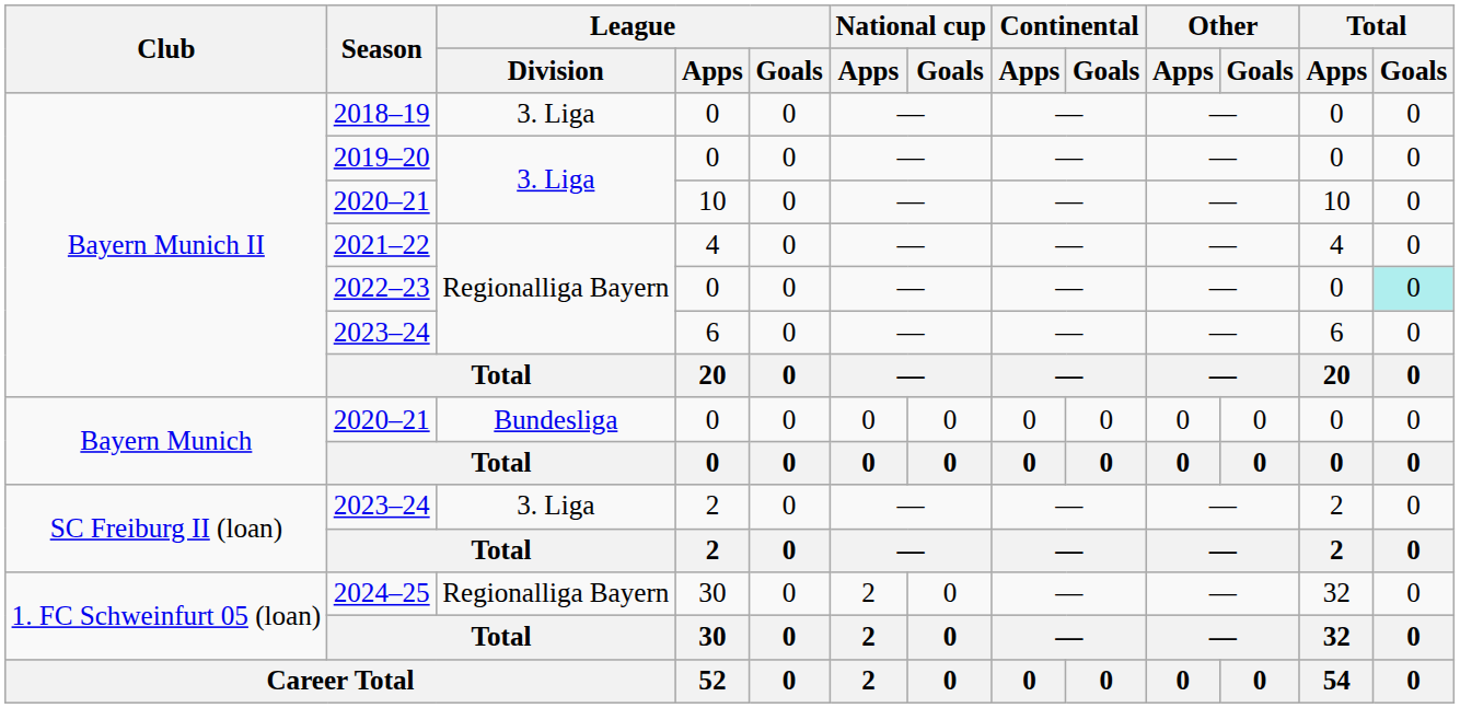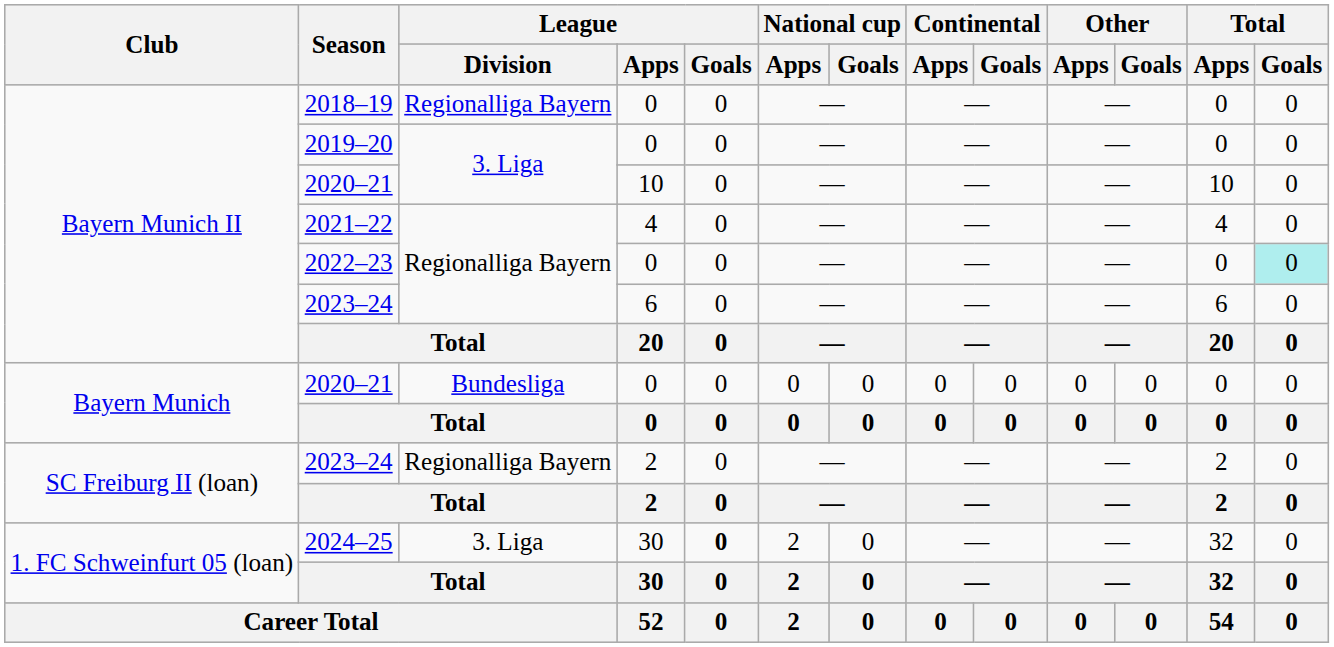 <table class="wikitable" Style="text-align: center">
 <tr>
 <th rowspan="2">Club</th>
 <th rowspan="2">Season</th>
 <th colspan="3">League</th>
 <th colspan="2">National cup</th>
 <th colspan="2">Continental</th>
 <th colspan="2">Other</th>
 <th colspan="2">Total</th>
 </tr>
 <tr>
 <th>Division</th>
 <th>Apps</th>
 <th>Goals</th>
 <th>Apps</th>
 <th>Goals</th>
 <th>Apps</th>
 <th>Goals</th>
 <th>Apps</th>
 <th>Goals</th>
 <th>Apps</th>
 <th>Goals</th>
 </tr>
 <tr>
 <td rowspan="7"><a href='#'>Bayern Munich II</a></td>
 <td><a href='#'>2018–19</a></td>
-<td>3. Liga</td>
+<td><a href='#'>Regionalliga Bayern</a></td>
 <td>0</td>
 <td>0</td>
 <td colspan="2">—</td>
 <td colspan="2">—</td>
 <td colspan="2">—</td>
 <td>0</td>
 <td>0</td>
 </tr>
 <tr>
 <td><a href='#'>2019–20</a></td>
 <td rowspan="2"><a href='#'>3. Liga</a></td>
 <td>0</td>
 <td>0</td>
 <td colspan="2">—</td>
 <td colspan="2">—</td>
 <td colspan="2">—</td>
 <td>0</td>
 <td>0</td>
 </tr>
 <tr>
 <td><a href='#'>2020–21</a></td>
 <td>10</td>
 <td>0</td>
 <td colspan="2">—</td>
 <td colspan="2">—</td>
 <td colspan="2">—</td>
 <td>10</td>
 <td>0</td>
 </tr>
 <tr>
 <td><a href='#'>2021–22</a></td>
 <td rowspan="3">Regionalliga Bayern</td>
 <td>4</td>
 <td>0</td>
 <td colspan="2">—</td>
 <td colspan="2">—</td>
 <td colspan="2">—</td>
 <td>4</td>
 <td>0</td>
 </tr>
 <tr>
 <td><a href='#'>2022–23</a></td>
 <td>0</td>
 <td>0</td>
 <td colspan="2">—</td>
 <td colspan="2">—</td>
 <td colspan="2">—</td>
 <td>0</td>
 <td style="background: paleturquoise;">0</td>
 </tr>
 <tr>
 <td><a href='#'>2023–24</a></td>
 <td>6</td>
 <td>0</td>
 <td colspan="2">—</td>
 <td colspan="2">—</td>
 <td colspan="2">—</td>
 <td>6</td>
 <td>0</td>
 </tr>
 <tr>
 <th colspan="2">Total</th>
 <th>20</th>
 <th>0</th>
 <th colspan="2">—</th>
 <th colspan="2">—</th>
 <th colspan="2">—</th>
 <th>20</th>
 <th>0</th>
 </tr>
 <tr>
 <td rowspan="2"><a href='#'>Bayern Munich</a></td>
 <td><a href='#'>2020–21</a></td>
 <td><a href='#'>Bundesliga</a></td>
 <td>0</td>
 <td>0</td>
 <td>0</td>
 <td>0</td>
 <td>0</td>
 <td>0</td>
 <td>0</td>
 <td>0</td>
 <td>0</td>
 <td>0</td>
 </tr>
 <tr>
 <th colspan="2">Total</th>
 <th>0</th>
 <th>0</th>
 <th>0</th>
 <th>0</th>
 <th>0</th>
 <th>0</th>
 <th>0</th>
 <th>0</th>
 <th>0</th>
 <th>0</th>
 </tr>
 <tr>
 <td rowspan="2"><a href='#'>SC Freiburg II</a> (loan)</td>
 <td><a href='#'>2023–24</a></td>
-<td>3. Liga</td>
+<td>Regionalliga Bayern</td>
 <td>2</td>
 <td>0</td>
 <td colspan="2">—</td>
 <td colspan="2">—</td>
 <td colspan="2">—</td>
 <td>2</td>
 <td>0</td>
 </tr>
 <tr>
 <th colspan="2">Total</th>
 <th>2</th>
 <th>0</th>
 <th colspan="2">—</th>
 <th colspan="2">—</th>
 <th colspan="2">—</th>
 <th>2</th>
 <th>0</th>
 </tr>
 <tr>
 <td rowspan="2"><a href='#'>1. FC Schweinfurt 05</a> (loan)</td>
 <td><a href='#'>2024–25</a></td>
-<td>Regionalliga Bayern</td>
+<td>3. Liga</td>
 <td>30</td>
-<td>0</td>
+<td><strong>0</strong></td>
 <td>2</td>
 <td>0</td>
 <td colspan="2">—</td>
 <td colspan="2">—</td>
 <td>32</td>
 <td>0</td>
 </tr>
 <tr>
 <th colspan="2">Total</th>
 <th>30</th>
 <th>0</th>
 <th>2</th>
 <th>0</th>
 <th colspan="2">—</th>
 <th colspan="2">—</th>
 <th>32</th>
 <th>0</th>
 </tr>
 <tr>
 <th colspan="3">Career Total</th>
 <th>52</th>
 <th>0</th>
 <th>2</th>
 <th>0</th>
 <th>0</th>
 <th>0</th>
 <th>0</th>
 <th>0</th>
 <th>54</th>
 <th>0</th>
 </tr>
 </table>
